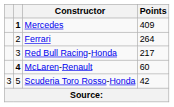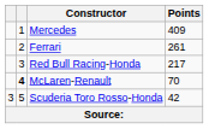 <table class="wikitable" style="font-size: 85%;">
 <tr>
 <th></th>
 <th></th>
 <th>Constructor</th>
 <th>Points</th>
 </tr>
 <tr>
 <td align="left"></td>
-<td align="center"><strong>1</strong></td>
+<td align="center">1</td>
 <td> <a href='#'>Mercedes</a></td>
 <td align="left">409</td>
 </tr>
 <tr>
 <td align="left"></td>
 <td align="center">2</td>
 <td> <a href='#'>Ferrari</a></td>
-<td align="left">264</td>
+<td align="left">261</td>
 </tr>
 <tr>
 <td align="left"></td>
 <td align="center">3</td>
 <td> <a href='#'>Red Bull Racing</a>-<a href='#'>Honda</a></td>
 <td align="left">217</td>
 </tr>
 <tr>
 <td align="left"></td>
 <td align="center"><strong>4</strong></td>
 <td> <a href='#'>McLaren</a>-<a href='#'>Renault</a></td>
-<td align="left">60</td>
+<td align="left">70</td>
 </tr>
 <tr>
 <td align="left"> 3</td>
 <td align="center">5</td>
 <td> <a href='#'>Scuderia Toro Rosso</a>-<a href='#'>Honda</a></td>
 <td align="left">42</td>
 </tr>
 <tr>
 <th colspan="4">Source:</th>
 </tr>
 </table>
